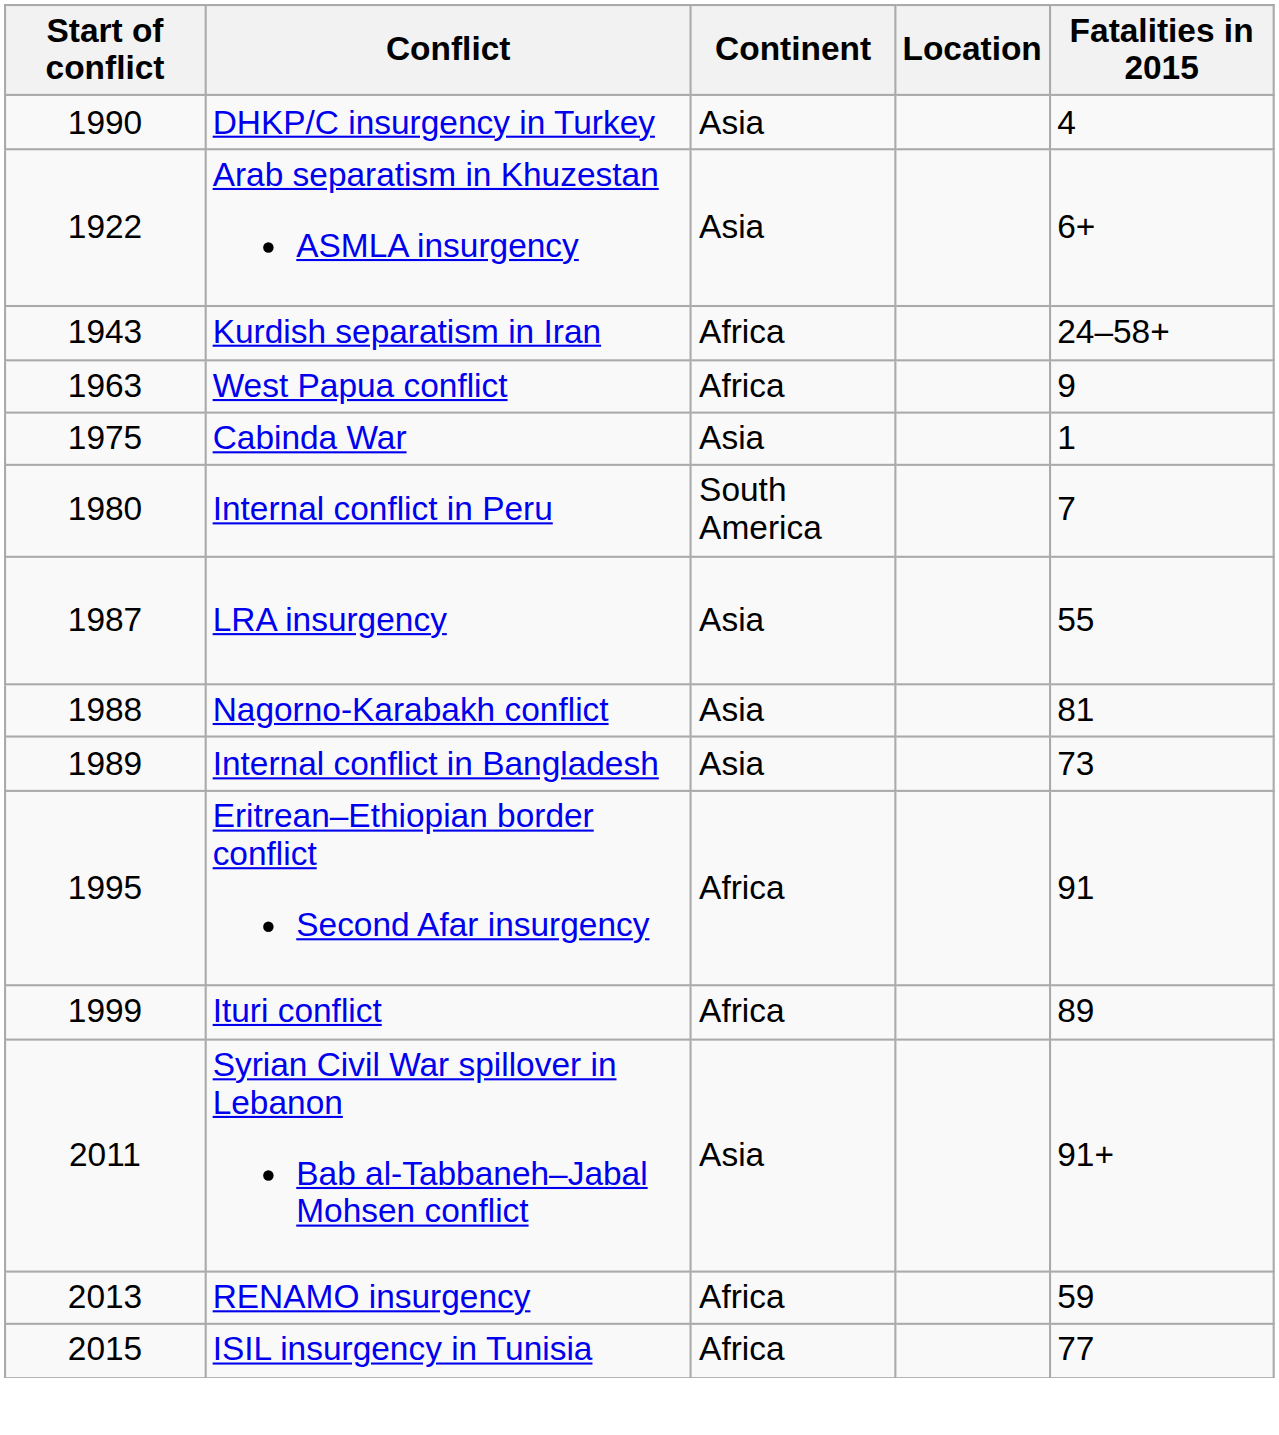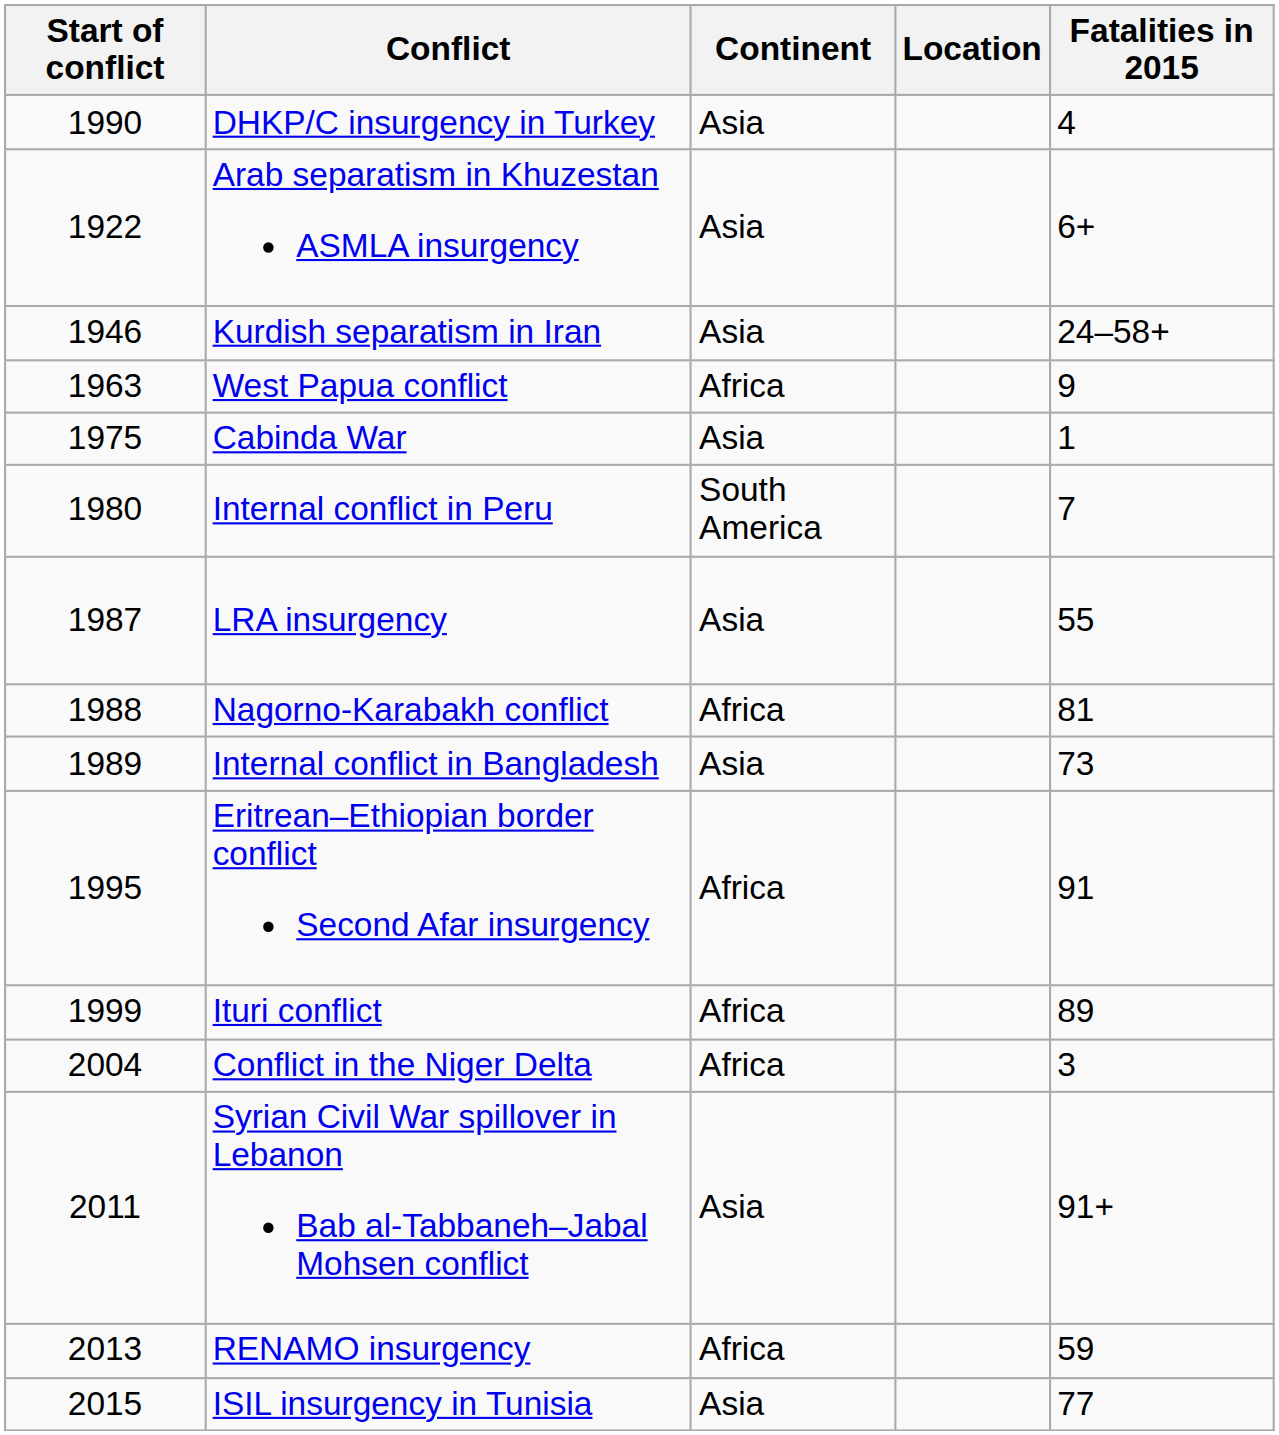 <table class="wikitable sortable">
 <tr>
 <th>Start of conflict</th>
 <th>Conflict</th>
 <th>Continent</th>
 <th>Location</th>
 <th data-sort-type="number">Fatalities in 2015</th>
 </tr>
 <tr>
 <td align=center>1990</td>
 <td><a href='#'>DHKP/C insurgency in Turkey</a></td>
 <td>Asia</td>
 <td></td>
 <td> 4</td>
 </tr>
 <tr>
 <td align=center>1922</td>
 <td><a href='#'>Arab separatism in Khuzestan</a><br><ul><li><a href='#'>ASMLA insurgency</a></li></ul></td>
 <td>Asia</td>
 <td></td>
 <td> 6+</td>
 </tr>
 <tr>
-<td align=center>1943</td>
+<td align=center>1946</td>
 <td><a href='#'>Kurdish separatism in Iran</a></td>
-<td>Africa</td>
+<td>Asia</td>
 <td></td>
 <td> 24–58+</td>
 </tr>
 <tr>
 <td align=center>1963</td>
 <td><a href='#'>West Papua conflict</a></td>
 <td>Africa</td>
 <td></td>
 <td> 9</td>
 </tr>
 <tr>
 <td align=center>1975</td>
 <td><a href='#'>Cabinda War</a></td>
 <td>Asia</td>
 <td></td>
 <td> 1</td>
 </tr>
 <tr>
 <td align=center>1980</td>
 <td><a href='#'>Internal conflict in Peru</a></td>
 <td>South America</td>
 <td></td>
 <td> 7</td>
 </tr>
 <tr>
 <td align=center>1987</td>
 <td><a href='#'>LRA insurgency</a></td>
 <td>Asia</td>
 <td><br> <br> <br></td>
 <td> 55</td>
 </tr>
 <tr>
 <td align=center>1988</td>
 <td><a href='#'>Nagorno-Karabakh conflict</a></td>
-<td>Asia</td>
+<td>Africa</td>
 <td><br></td>
 <td> 81</td>
 </tr>
 <tr>
 <td align=center>1989</td>
 <td><a href='#'>Internal conflict in Bangladesh</a></td>
 <td>Asia</td>
 <td></td>
 <td> 73</td>
 </tr>
 <tr>
 <td align=center>1995</td>
 <td><a href='#'>Eritrean–Ethiopian border conflict</a><br><ul><li><a href='#'>Second Afar insurgency</a></li></ul></td>
 <td>Africa</td>
 <td><br></td>
 <td> 91 </td>
 </tr>
 <tr>
 <td align=center>1999</td>
 <td><a href='#'>Ituri conflict</a></td>
 <td>Africa</td>
 <td></td>
 <td> 89</td>
 </tr>
 <tr>
+<td align=center>2004</td>
+<td><a href='#'>Conflict in the Niger Delta</a></td>
+<td>Africa</td>
+<td></td>
+<td> 3</td>
+</tr>
+<tr>
 <td align=center>2011</td>
 <td><a href='#'>Syrian Civil War spillover in Lebanon</a><br><ul><li><a href='#'>Bab al-Tabbaneh–Jabal Mohsen conflict</a></li></ul></td>
 <td>Asia</td>
 <td></td>
 <td> 91+</td>
 </tr>
 <tr>
 <td align=center>2013</td>
 <td><a href='#'>RENAMO insurgency</a></td>
 <td>Africa</td>
 <td></td>
 <td> 59</td>
 </tr>
 <tr>
 <td align=center>2015</td>
 <td><a href='#'>ISIL insurgency in Tunisia</a></td>
-<td>Africa</td>
+<td>Asia</td>
 <td></td>
 <td> 77</td>
 </tr>
 </table>
